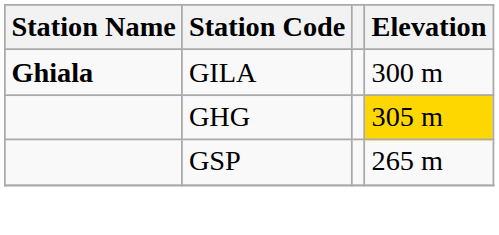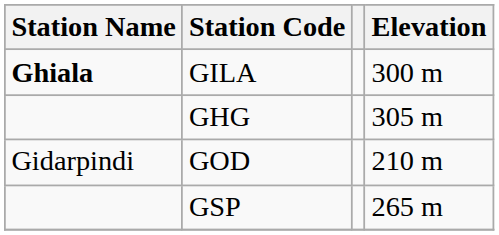 <table class="wikitable sortable">
 <tr>
 <th>Station Name</th>
 <th>Station Code</th>
 <th></th>
 <th>Elevation</th>
 </tr>
 <tr>
 <td><strong>Ghiala</strong></td>
 <td>GILA</td>
 <td></td>
 <td>300 m</td>
 </tr>
 <tr>
 <td></td>
 <td>GHG</td>
 <td></td>
-<td style="background: gold;">305 m</td>
+<td>305 m</td>
+</tr>
+<tr>
+<td>Gidarpindi</td>
+<td>GOD</td>
+<td></td>
+<td>210 m</td>
 </tr>
 <tr>
 <td></td>
 <td>GSP</td>
 <td></td>
 <td>265 m</td>
 </tr>
 <tr>
 </tr>
 </table>
